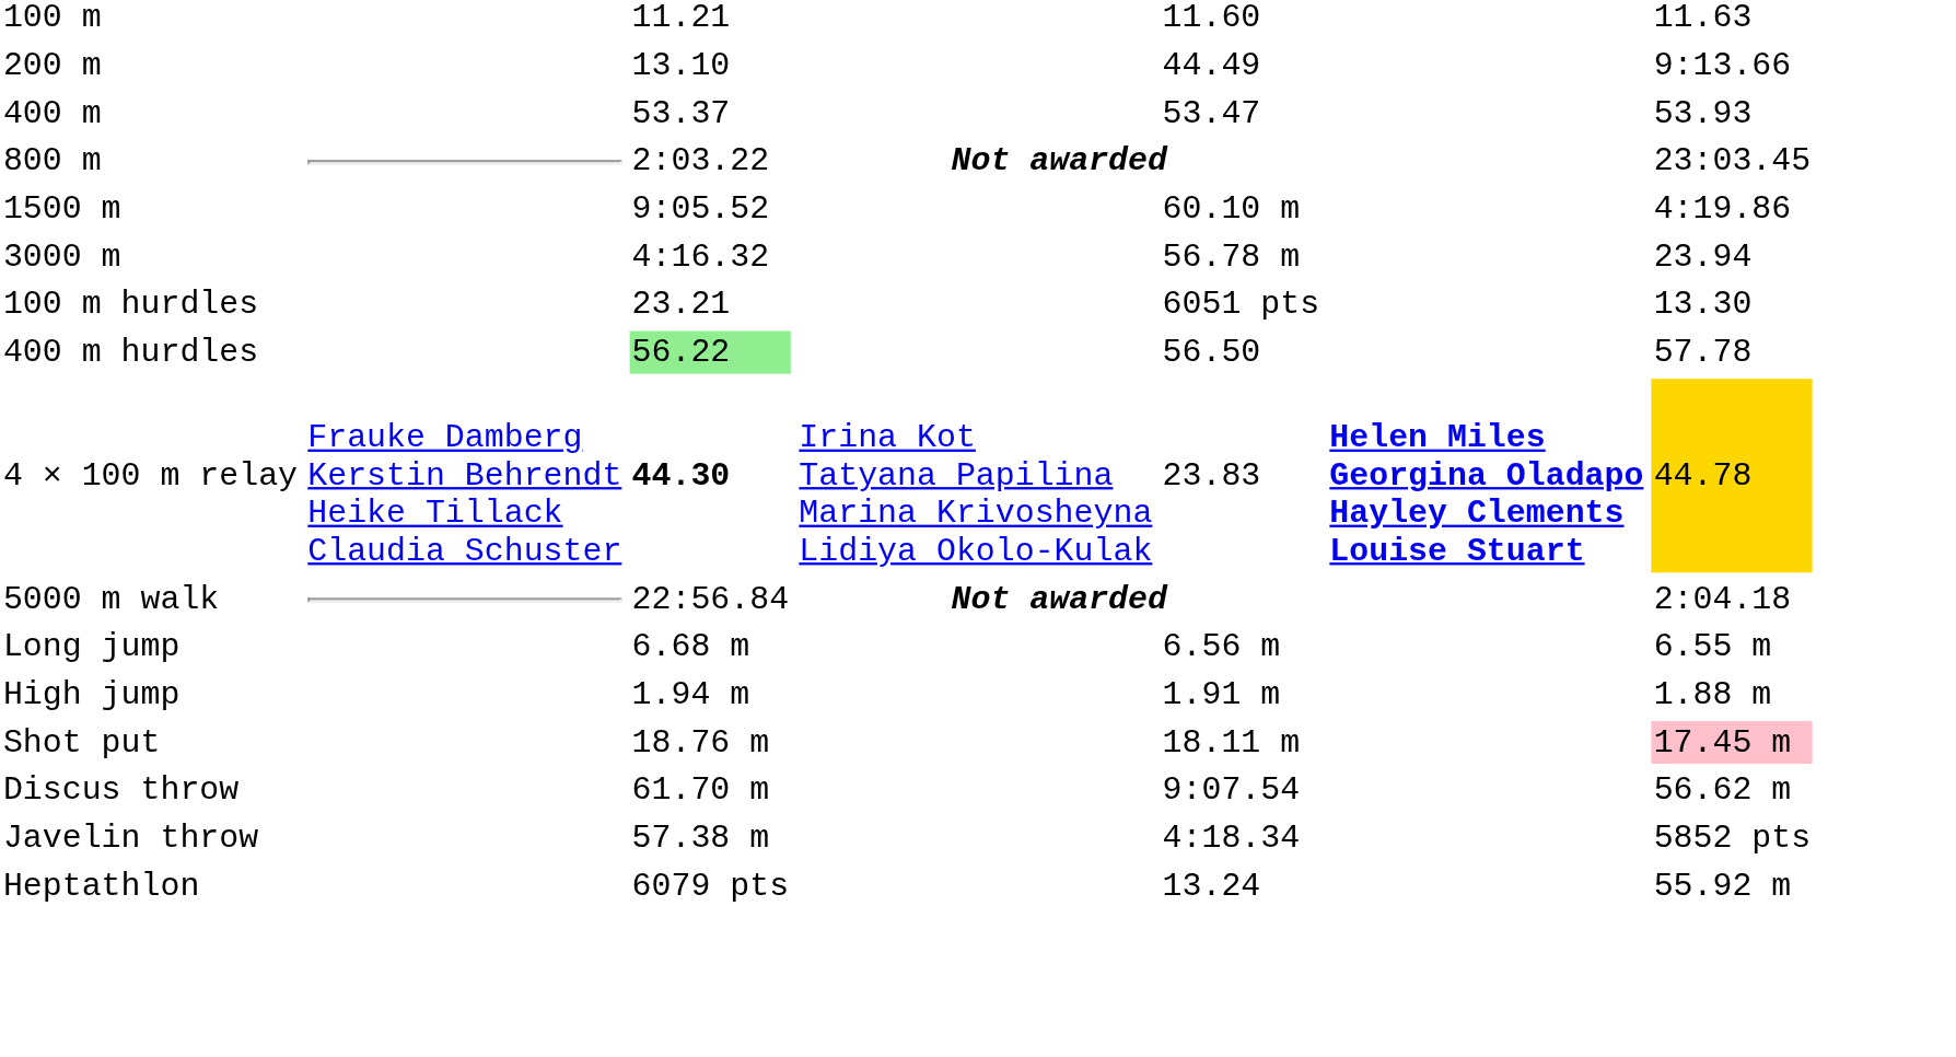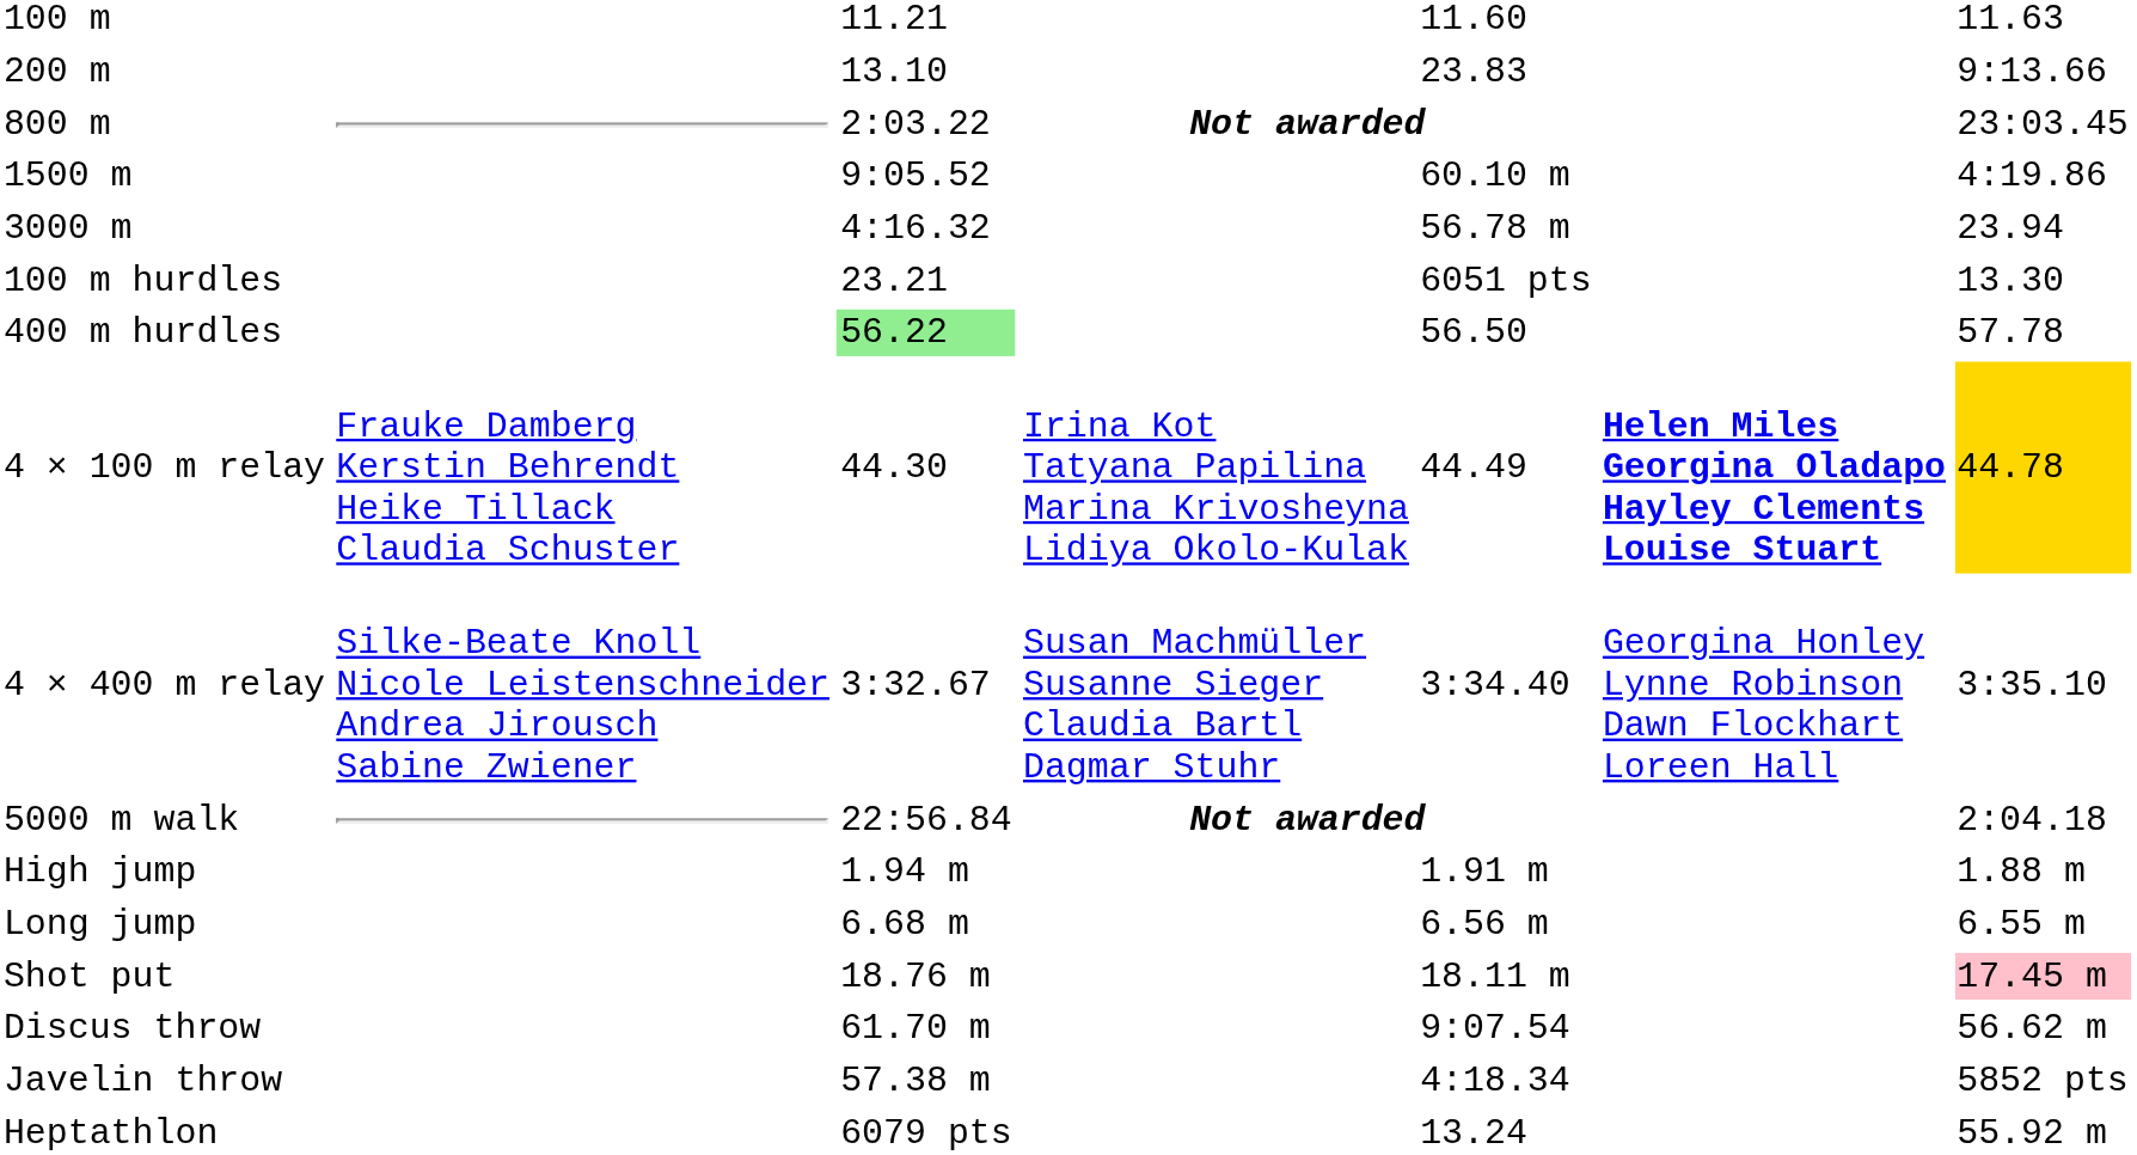 <table>
 <tr>
 <td>100 m</td>
 <td></td>
 <td>11.21</td>
 <td></td>
 <td>11.60</td>
 <td></td>
 <td>11.63</td>
 </tr>
 <tr>
 <td>200 m</td>
 <td></td>
 <td>13.10</td>
 <td></td>
-<td>44.49</td>
+<td>23.83</td>
 <td></td>
 <td>9:13.66</td>
-</tr>
-<tr>
-<td>400 m</td>
-<td></td>
-<td>53.37</td>
-<td></td>
-<td>53.47</td>
-<td></td>
-<td>53.93</td>
 </tr>
 <tr>
 <td>800 m</td>
 <td><hr></td>
 <td>2:03.22</td>
 <th colspan=2><em>Not awarded</em></th>
 <td></td>
 <td>23:03.45</td>
 </tr>
 <tr>
 <td>1500 m</td>
 <td></td>
 <td>9:05.52</td>
 <td></td>
 <td>60.10 m</td>
 <td></td>
 <td>4:19.86</td>
 </tr>
 <tr>
 <td>3000 m</td>
 <td></td>
 <td>4:16.32</td>
 <td></td>
 <td>56.78 m</td>
 <td></td>
 <td>23.94</td>
 </tr>
 <tr>
 <td>100 m hurdles</td>
 <td></td>
 <td>23.21</td>
 <td></td>
 <td>6051 pts</td>
 <td></td>
 <td>13.30</td>
 </tr>
 <tr>
 <td>400 m hurdles</td>
 <td></td>
 <td style="background: lightgreen;">56.22</td>
 <td></td>
 <td>56.50</td>
 <td></td>
 <td>57.78</td>
 </tr>
 <tr>
 <td>4 × 100 m relay</td>
 <td><br><a href='#'>Frauke Damberg</a><br><a href='#'>Kerstin Behrendt</a><br><a href='#'>Heike Tillack</a><br><a href='#'>Claudia Schuster</a></td>
-<td><strong>44.30</strong></td>
+<td>44.30</td>
 <td><br><a href='#'>Irina Kot</a><br><a href='#'>Tatyana Papilina</a><br><a href='#'>Marina Krivosheyna</a><br><a href='#'>Lidiya Okolo-Kulak</a></td>
-<td>23.83</td>
+<td>44.49</td>
 <td><strong><br><a href='#'>Helen Miles</a><br><a href='#'>Georgina Oladapo</a><br><a href='#'>Hayley Clements</a><br><a href='#'>Louise Stuart</a></strong></td>
 <td style="background: gold;">44.78</td>
+</tr>
+<tr>
+<td>4 × 400 m relay</td>
+<td><br><a href='#'>Silke-Beate Knoll</a><br><a href='#'>Nicole Leistenschneider</a><br><a href='#'>Andrea Jirousch</a><br><a href='#'>Sabine Zwiener</a></td>
+<td>3:32.67</td>
+<td><br><a href='#'>Susan Machmüller</a><br><a href='#'>Susanne Sieger</a><br><a href='#'>Claudia Bartl</a><br><a href='#'>Dagmar Stuhr</a></td>
+<td>3:34.40</td>
+<td><br><a href='#'>Georgina Honley</a><br><a href='#'>Lynne Robinson</a><br><a href='#'>Dawn Flockhart</a><br><a href='#'>Loreen Hall</a></td>
+<td>3:35.10</td>
 </tr>
 <tr>
 <td>5000 m walk</td>
 <td><hr></td>
 <td>22:56.84</td>
 <th colspan=2><em>Not awarded</em></th>
 <td></td>
 <td>2:04.18</td>
 </tr>
 <tr>
+<td>High jump</td>
+<td></td>
+<td>1.94 m</td>
+<td></td>
+<td>1.91 m</td>
+<td></td>
+<td>1.88 m</td>
+</tr>
+<tr>
 <td>Long jump</td>
 <td></td>
 <td>6.68 m</td>
 <td></td>
 <td>6.56 m</td>
 <td></td>
 <td>6.55 m</td>
-</tr>
-<tr>
-<td>High jump</td>
-<td></td>
-<td>1.94 m</td>
-<td></td>
-<td>1.91 m</td>
-<td></td>
-<td>1.88 m</td>
 </tr>
 <tr>
 <td>Shot put</td>
 <td></td>
 <td>18.76 m</td>
 <td></td>
 <td>18.11 m</td>
 <td></td>
 <td style="background: pink;">17.45 m</td>
 </tr>
 <tr>
 <td>Discus throw</td>
 <td></td>
 <td>61.70 m</td>
 <td></td>
 <td>9:07.54</td>
 <td></td>
 <td>56.62 m</td>
 </tr>
 <tr>
 <td>Javelin throw</td>
 <td></td>
 <td>57.38 m</td>
 <td></td>
 <td>4:18.34</td>
 <td></td>
 <td>5852 pts</td>
 </tr>
 <tr>
 <td>Heptathlon</td>
 <td></td>
 <td>6079 pts</td>
 <td></td>
 <td>13.24</td>
 <td></td>
 <td>55.92 m</td>
 </tr>
 </table>
